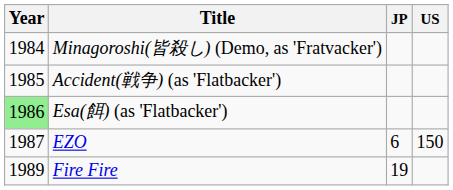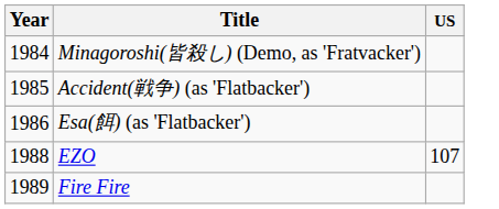 <table class="wikitable">
 <tr>
 <th>Year</th>
 <th>Title</th>
-<th><small>JP</small></th>
 <th><small>US</small></th>
 </tr>
 <tr>
 <td>1984</td>
 <td><em>Minagoroshi(<span>皆殺し</span>)</em> (Demo, as 'Fratvacker')</td>
 <td></td>
-<td></td>
 </tr>
 <tr>
 <td>1985</td>
 <td><em>Accident(戦争)</em> (as 'Flatbacker')</td>
 <td></td>
+</tr>
+<tr>
+<td>1986</td>
+<td><em>Esa(<span>餌</span>)</em> (as 'Flatbacker')</td>
 <td></td>
 </tr>
 <tr>
-<td style="background: lightgreen;">1986</td>
-<td><em>Esa(<span>餌</span>)</em> (as 'Flatbacker')</td>
-<td></td>
-<td></td>
-</tr>
-<tr>
-<td>1987</td>
+<td>1988</td>
 <td><em><a href='#'>EZO</a></em></td>
-<td>6</td>
-<td>150</td>
+<td>107</td>
 </tr>
 <tr>
 <td>1989</td>
 <td><em><a href='#'>Fire Fire</a></em></td>
-<td>19</td>
 <td></td>
 </tr>
 </table>
